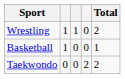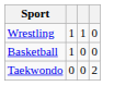 <table class="wikitable sortable">
 <tr>
 <th>Sport</th>
 <th></th>
 <th></th>
 <th></th>
-<th>Total</th>
 </tr>
 <tr>
 <td><a href='#'>Wrestling</a></td>
 <td>1</td>
 <td>1</td>
 <td>0</td>
-<td>2</td>
 </tr>
 <tr>
 <td><a href='#'>Basketball</a></td>
 <td>1</td>
 <td>0</td>
 <td>0</td>
-<td>1</td>
 </tr>
 <tr>
 <td><a href='#'>Taekwondo</a></td>
 <td>0</td>
 <td>0</td>
 <td>2</td>
-<td>2</td>
 </tr>
 </table>
